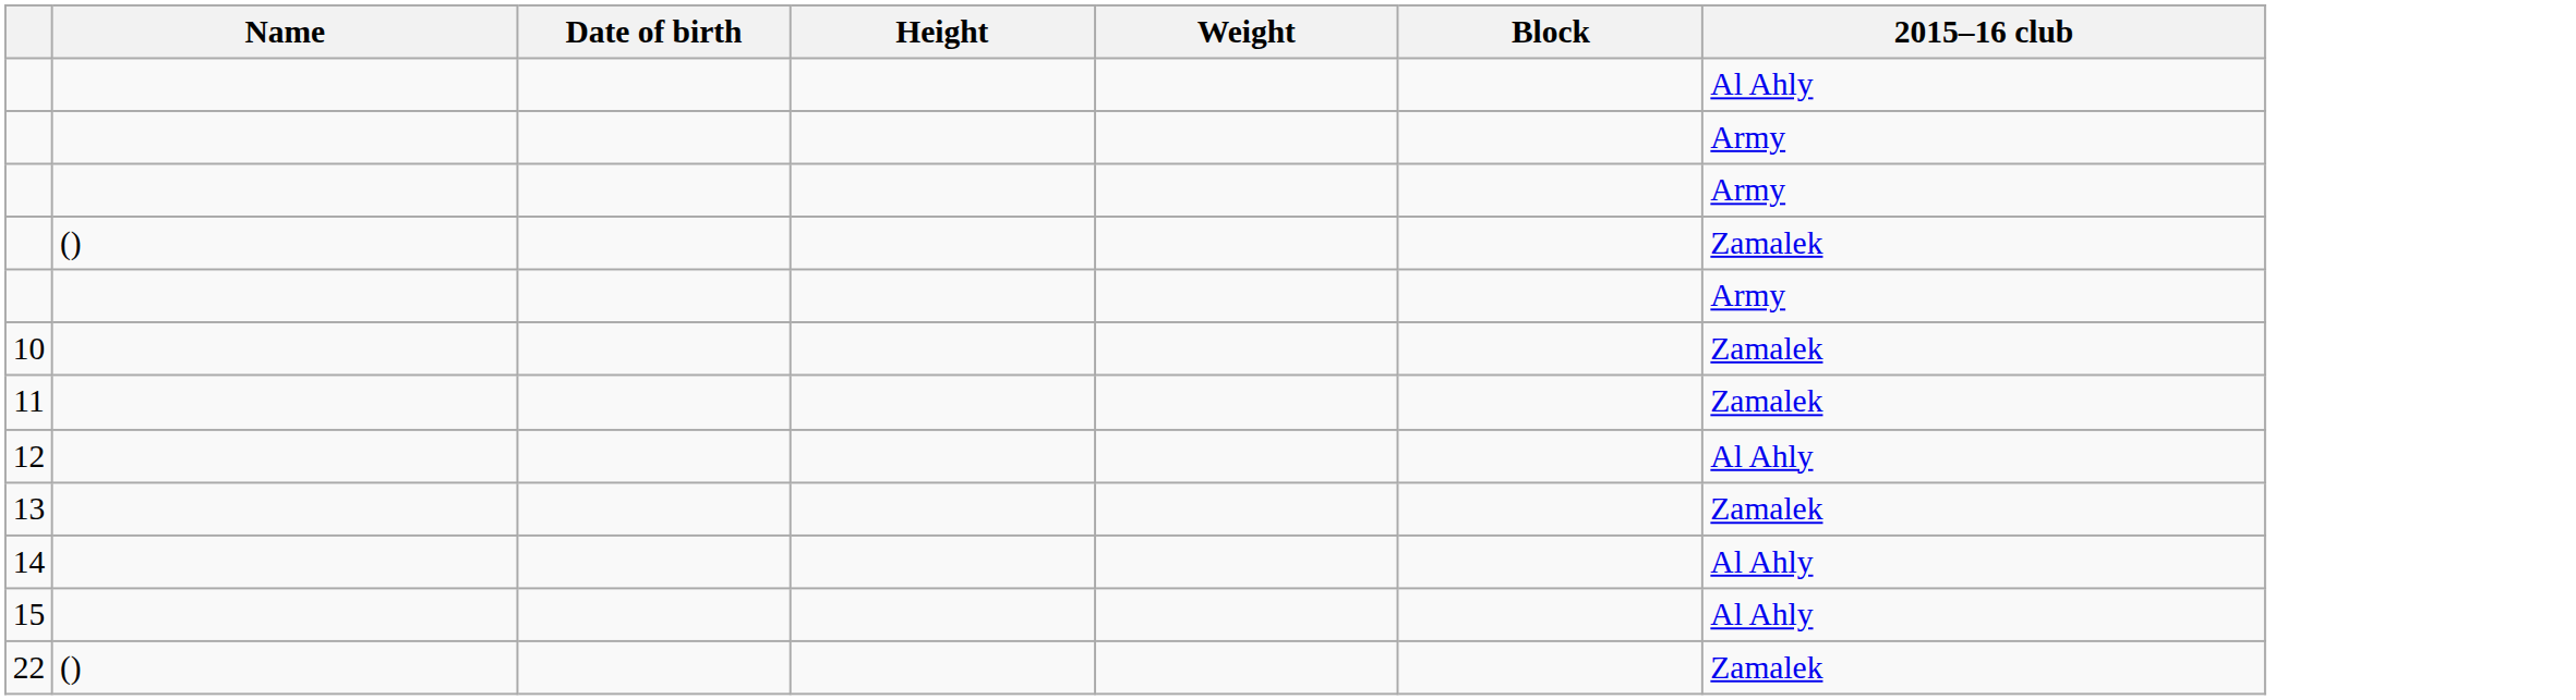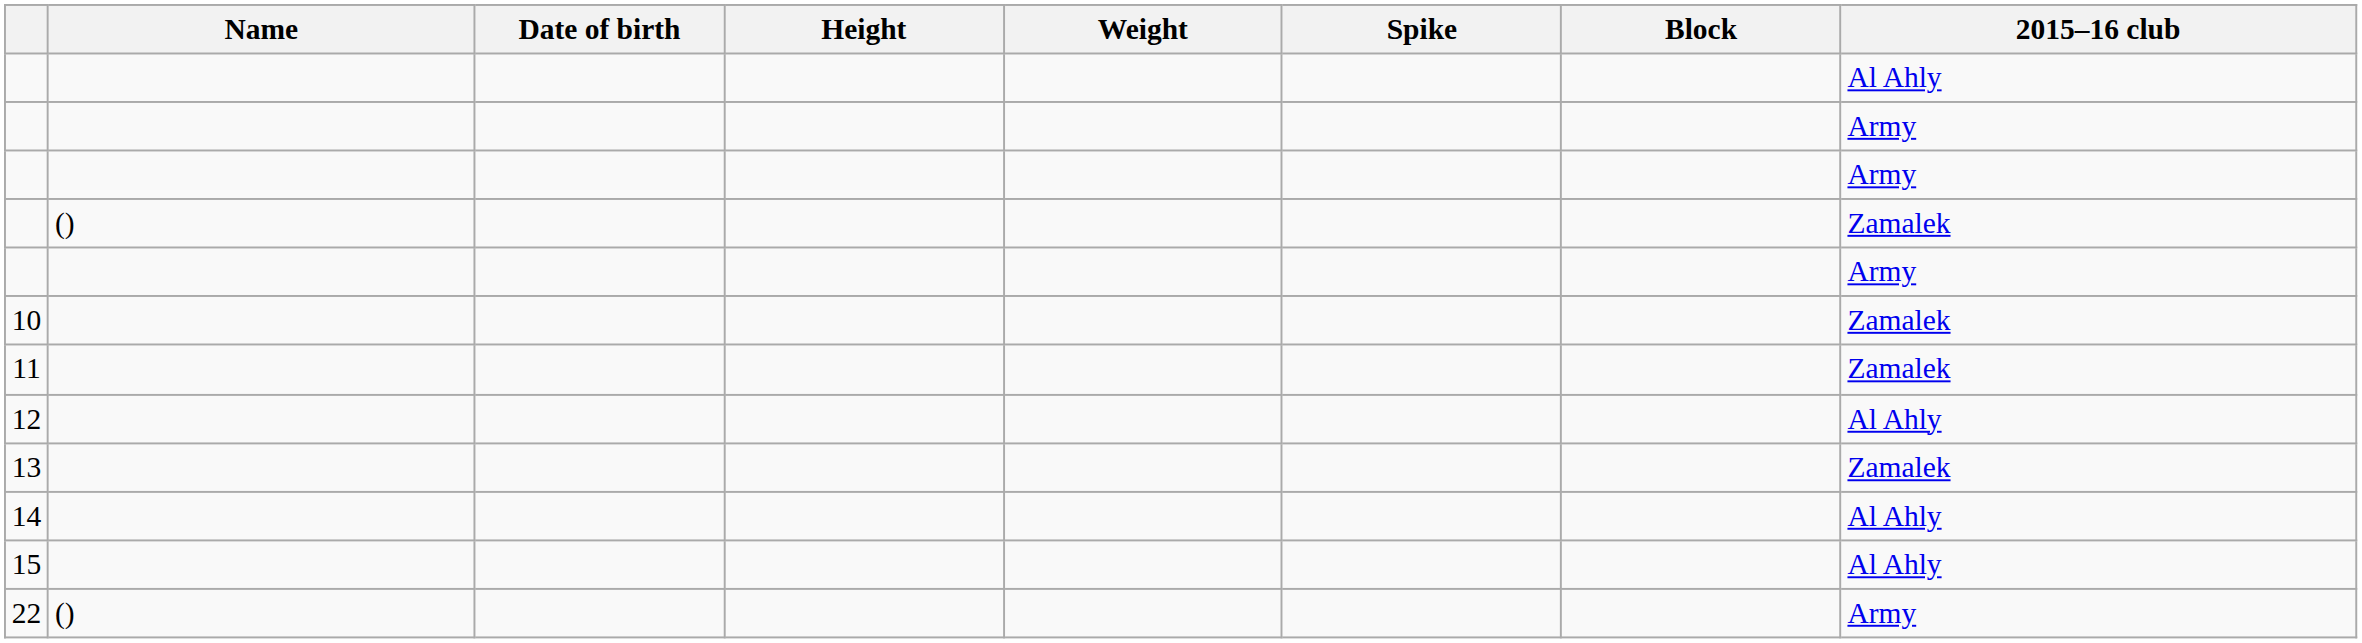 <table class="wikitable sortable" style="font-size:95%; text-align:center;">
 <tr>
 <th></th>
 <th style="width:14em">Name</th>
 <th style="width:8em">Date of birth</th>
 <th style="width:9em">Height</th>
 <th style="width:9em">Weight</th>
+<th style="width:9em">Spike</th>
 <th style="width:9em">Block</th>
 <th style="width:17em">2015–16 club</th>
 </tr>
 <tr>
 <td></td>
 <td align=left></td>
 <td align=right></td>
+<td></td>
 <td></td>
 <td></td>
 <td></td>
 <td align=left> <a href='#'>Al Ahly</a></td>
 </tr>
 <tr>
 <td></td>
 <td align=left></td>
 <td align=right></td>
 <td></td>
 <td></td>
 <td></td>
+<td></td>
 <td align=left> <a href='#'>Army</a></td>
 </tr>
 <tr>
 <td></td>
 <td align=left></td>
 <td align=right></td>
+<td></td>
 <td></td>
 <td></td>
 <td></td>
 <td align=left> <a href='#'>Army</a></td>
 </tr>
 <tr>
 <td></td>
 <td align=left> ()</td>
 <td align=right></td>
 <td></td>
 <td></td>
 <td></td>
+<td></td>
 <td align=left> <a href='#'>Zamalek</a></td>
 </tr>
 <tr>
 <td></td>
 <td align=left></td>
 <td align=right></td>
+<td></td>
 <td></td>
 <td></td>
 <td></td>
 <td align=left> <a href='#'>Army</a></td>
 </tr>
 <tr>
 <td>10</td>
 <td align=left></td>
 <td align=right></td>
 <td></td>
 <td></td>
 <td></td>
+<td></td>
 <td align=left> <a href='#'>Zamalek</a></td>
 </tr>
 <tr>
 <td>11</td>
 <td align=left></td>
 <td align=right></td>
+<td></td>
 <td></td>
 <td></td>
 <td></td>
 <td align=left> <a href='#'>Zamalek</a></td>
 </tr>
 <tr>
 <td>12</td>
 <td align=left></td>
 <td align=right></td>
 <td></td>
 <td></td>
 <td></td>
+<td></td>
 <td align=left> <a href='#'>Al Ahly</a></td>
 </tr>
 <tr>
 <td>13</td>
 <td align=left></td>
 <td align=right></td>
+<td></td>
 <td></td>
 <td></td>
 <td></td>
 <td align=left> <a href='#'>Zamalek</a></td>
 </tr>
 <tr>
 <td>14</td>
 <td align=left></td>
 <td align=right></td>
 <td></td>
 <td></td>
 <td></td>
+<td></td>
 <td align=left> <a href='#'>Al Ahly</a></td>
 </tr>
 <tr>
 <td>15</td>
 <td align=left></td>
 <td align=right></td>
+<td></td>
 <td></td>
 <td></td>
 <td></td>
 <td align=left> <a href='#'>Al Ahly</a></td>
 </tr>
 <tr>
 <td>22</td>
 <td align=left> ()</td>
 <td align=right></td>
 <td></td>
 <td></td>
 <td></td>
-<td align=left> <a href='#'>Zamalek</a></td>
+<td></td>
+<td align=left> <a href='#'>Army</a></td>
 </tr>
 </table>
